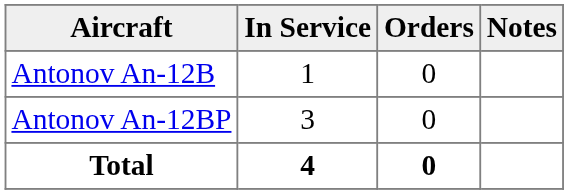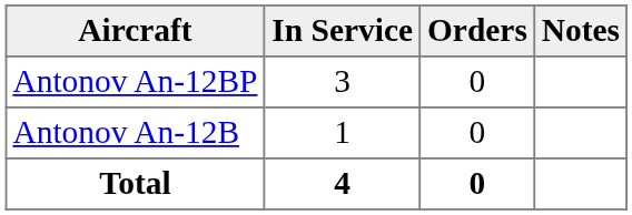 <table class="toccolours unsortable" border="1" cellpadding="3" style="border-collapse:collapse;margin:1em auto;">
 <tr style="background:#efefef;">
 <th>Aircraft</th>
 <th>In Service</th>
 <th>Orders</th>
 <th>Notes</th>
 </tr>
 <tr>
-<td><a href='#'>Antonov An-12B</a></td>
-<td align=center>1</td>
+<td><a href='#'>Antonov An-12BP</a></td>
+<td align=center>3</td>
 <td align=center>0</td>
 <td></td>
 </tr>
 <tr>
-<td><a href='#'>Antonov An-12BP</a></td>
-<td align=center>3</td>
+<td><a href='#'>Antonov An-12B</a></td>
+<td align=center>1</td>
 <td align=center>0</td>
 <td></td>
 </tr>
 <tr>
 <th>Total</th>
 <th>4</th>
 <th>0</th>
 <th></th>
 </tr>
 </table>
